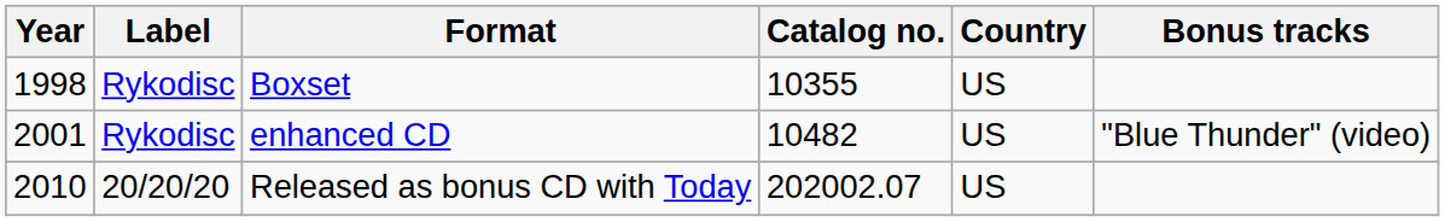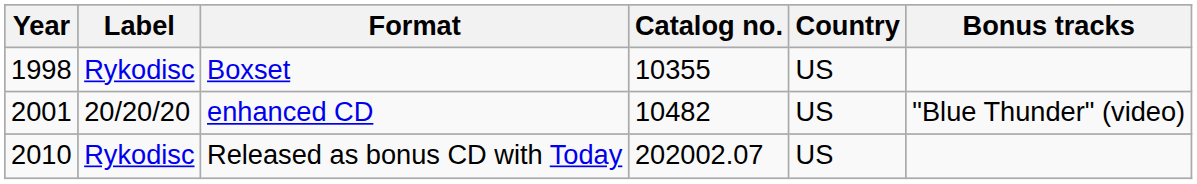 <table class="wikitable">
 <tr>
 <th>Year</th>
 <th>Label</th>
 <th>Format</th>
 <th>Catalog no.</th>
 <th>Country</th>
 <th>Bonus tracks</th>
 </tr>
 <tr>
 <td>1998</td>
 <td><a href='#'>Rykodisc</a></td>
 <td><a href='#'>Boxset</a></td>
 <td>10355</td>
 <td>US</td>
 <td></td>
 </tr>
 <tr>
 <td>2001</td>
-<td><a href='#'>Rykodisc</a></td>
+<td>20/20/20</td>
 <td><a href='#'>enhanced CD</a></td>
 <td>10482</td>
 <td>US</td>
 <td>"Blue Thunder" (video)</td>
 </tr>
 <tr>
 <td>2010</td>
-<td>20/20/20</td>
+<td><a href='#'>Rykodisc</a></td>
 <td>Released as bonus CD with <a href='#'>Today</a></td>
 <td>202002.07</td>
 <td>US</td>
 <td></td>
 </tr>
 </table>
